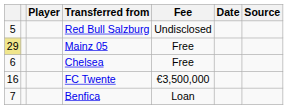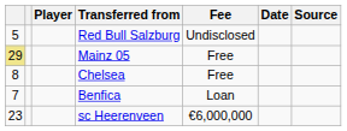 <table class="wikitable plainrowheaders sortable">
 <tr>
 <th></th>
 <th></th>
 <th scope=col>Player</th>
 <th>Transferred from</th>
 <th !scope=col; style="width: 65px;">Fee</th>
 <th scope=col>Date</th>
 <th scope=col>Source</th>
 </tr>
 <tr>
 <td align=center>5</td>
 <td align=center></td>
 <td></td>
 <td> <a href='#'>Red Bull Salzburg</a></td>
 <td align=center>Undisclosed</td>
 <td></td>
 <td></td>
 </tr>
 <tr>
 <td align=center style="background: khaki;">29</td>
 <td align=center></td>
 <td></td>
 <td> <a href='#'>Mainz 05</a></td>
 <td align=center>Free</td>
 <td></td>
 <td></td>
 </tr>
 <tr>
-<td align=center>6</td>
+<td align=center>8</td>
 <td align=center></td>
 <td></td>
 <td> <a href='#'>Chelsea</a></td>
 <td align=center>Free</td>
-<td></td>
-<td></td>
-</tr>
-<tr>
-<td align=center>16</td>
-<td align=center></td>
-<td></td>
-<td> <a href='#'>FC Twente</a></td>
-<td align=center>€3,500,000</td>
 <td></td>
 <td></td>
 </tr>
 <tr>
 <td align=center>7</td>
 <td align=center></td>
 <td></td>
 <td> <a href='#'>Benfica</a></td>
 <td align=center>Loan</td>
 <td></td>
 <td></td>
 </tr>
+<tr>
+<td align=center>23</td>
+<td align=center></td>
+<td></td>
+<td> <a href='#'>sc Heerenveen</a></td>
+<td align=center>€6,000,000</td>
+<td></td>
+<td></td>
+</tr>
 </table>
